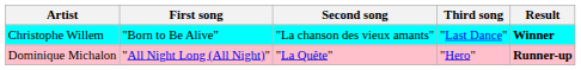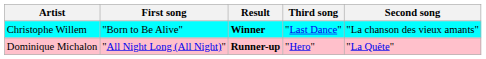 <table class=wikitable>
 <tr>
 <th>Artist</th>
 <th>First song</th>
+<th>Result</th>
+<th>Third song</th>
 <th>Second song</th>
-<th>Third song</th>
-<th>Result</th>
 </tr>
 <tr style="background:cyan;">
 <td>Christophe Willem</td>
 <td>"Born to Be Alive"</td>
+<td><strong>Winner</strong></td>
+<td>"<a href='#'>Last Dance</a>"</td>
 <td>"La chanson des vieux amants"</td>
-<td>"<a href='#'>Last Dance</a>"</td>
-<td><strong>Winner</strong></td>
 </tr>
 <tr style="background:pink;">
 <td>Dominique Michalon</td>
 <td>"<a href='#'>All Night Long (All Night)</a>"</td>
+<td><strong>Runner-up</strong></td>
+<td>"<a href='#'>Hero</a>"</td>
 <td>"<a href='#'>La Quête</a>"</td>
-<td>"<a href='#'>Hero</a>"</td>
-<td><strong>Runner-up</strong></td>
 </tr>
 </table>
